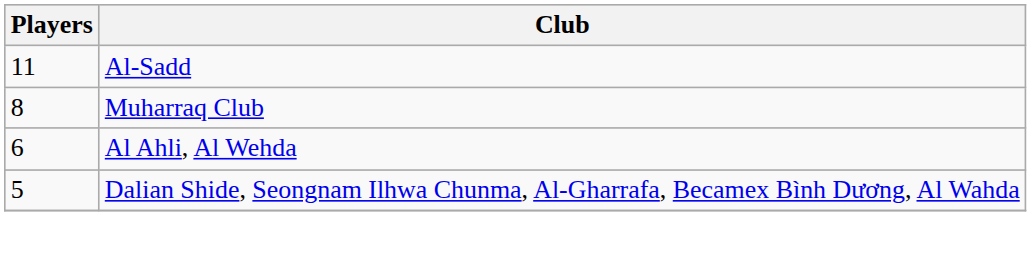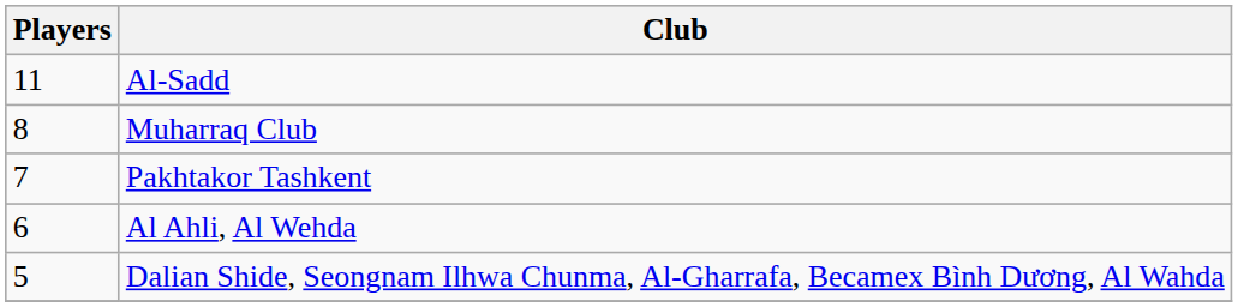 <table class="wikitable">
 <tr>
 <th>Players</th>
 <th>Club</th>
 </tr>
 <tr>
 <td>11</td>
 <td> <a href='#'>Al-Sadd</a></td>
 </tr>
 <tr>
 <td>8</td>
 <td> <a href='#'>Muharraq Club</a></td>
 </tr>
 <tr>
+<td>7</td>
+<td> <a href='#'>Pakhtakor Tashkent</a></td>
+</tr>
+<tr>
 <td>6</td>
 <td> <a href='#'>Al Ahli</a>,  <a href='#'>Al Wehda</a></td>
 </tr>
 <tr>
 <td>5</td>
 <td> <a href='#'>Dalian Shide</a>,  <a href='#'>Seongnam Ilhwa Chunma</a>,  <a href='#'>Al-Gharrafa</a>,  <a href='#'>Becamex Bình Dương</a>,  <a href='#'>Al Wahda</a></td>
 </tr>
 <tr>
 </tr>
 </table>
